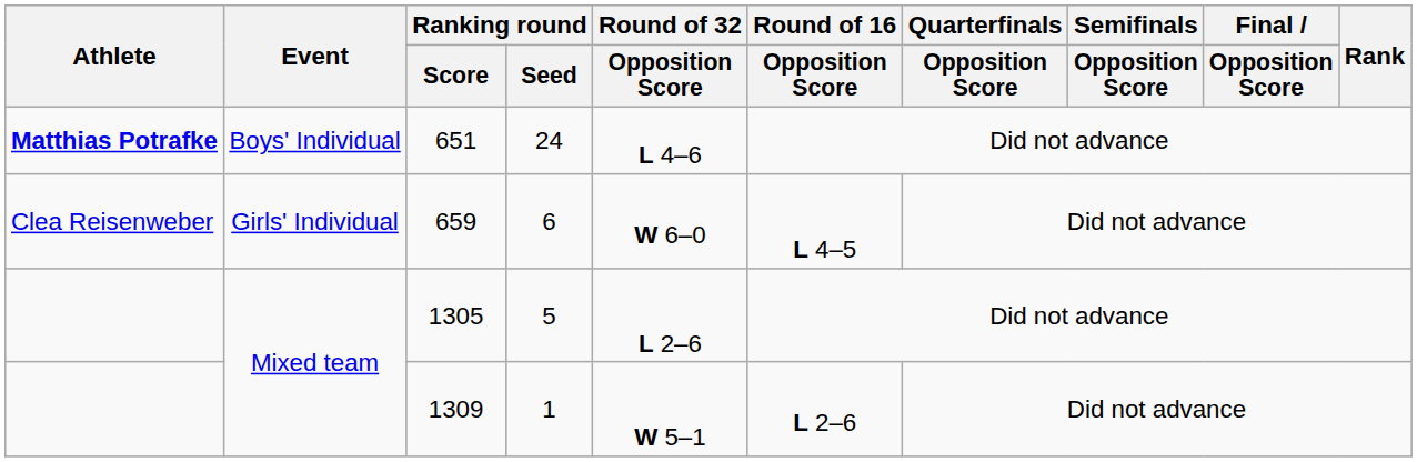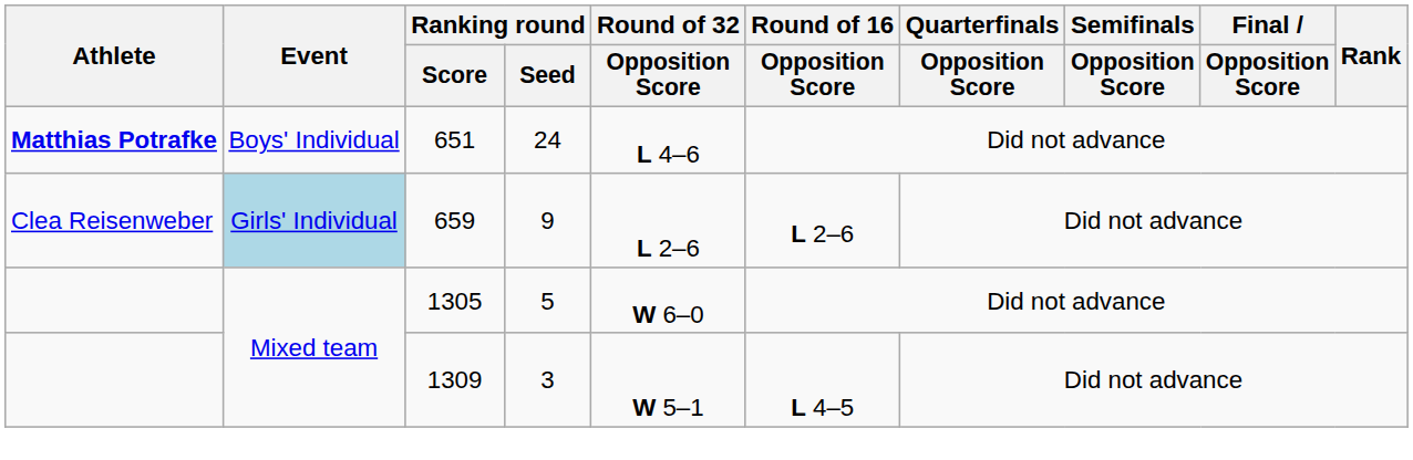 <table class="wikitable" style="font-size:90%;">
 <tr>
 <th rowspan="2">Athlete</th>
 <th rowspan="2">Event</th>
 <th colspan="2">Ranking round</th>
 <th>Round of 32</th>
 <th>Round of 16</th>
 <th>Quarterfinals</th>
 <th>Semifinals</th>
 <th>Final / </th>
 <th rowspan=2>Rank</th>
 </tr>
 <tr style="font-size:95%">
 <th>Score</th>
 <th>Seed</th>
 <th>Opposition<br>Score</th>
 <th>Opposition<br>Score</th>
 <th>Opposition<br>Score</th>
 <th>Opposition<br>Score</th>
 <th>Opposition<br>Score</th>
 </tr>
 <tr align=center>
 <td align=left><strong><a href='#'>Matthias Potrafke</a></strong></td>
 <td><a href='#'>Boys' Individual</a></td>
 <td>651</td>
 <td>24</td>
 <td><br><strong>L</strong> 4–6</td>
 <td colspan=5>Did not advance</td>
 </tr>
 <tr align=center>
 <td align=left><a href='#'>Clea Reisenweber</a></td>
-<td><a href='#'>Girls' Individual</a></td>
+<td style="background: lightblue;"><a href='#'>Girls' Individual</a></td>
 <td>659</td>
-<td>6</td>
-<td><br><strong>W</strong> 6–0</td>
-<td><br><br><strong>L</strong> 4–5</td>
+<td>9</td>
+<td><br><br><strong>L</strong> 2–6</td>
+<td><br><strong>L</strong> 2–6</td>
 <td colspan=4>Did not advance</td>
 </tr>
 <tr align=center>
 <td align=left><br></td>
 <td rowspan=2><a href='#'>Mixed team</a></td>
 <td>1305</td>
 <td>5</td>
-<td><br><br><strong>L</strong> 2–6</td>
+<td><br><strong>W</strong> 6–0</td>
 <td colspan=5>Did not advance</td>
 </tr>
 <tr align=center>
 <td align=left><br></td>
 <td>1309</td>
-<td>1</td>
+<td>3</td>
 <td><br><br><strong>W</strong> 5–1</td>
-<td><br><strong>L</strong> 2–6</td>
+<td><br><br><strong>L</strong> 4–5</td>
 <td colspan=4>Did not advance</td>
 </tr>
 </table>
